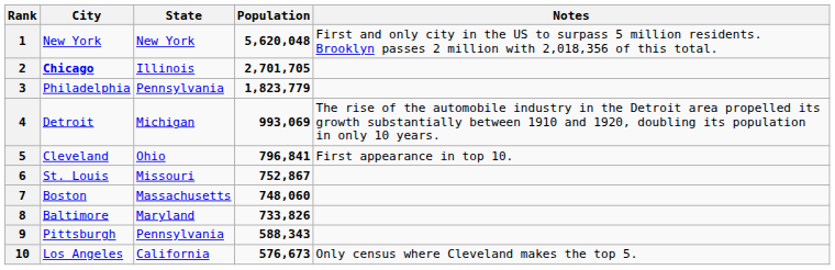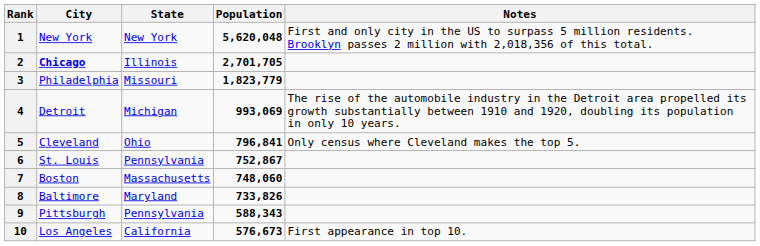 <table class="wikitable plainrowheaders" style="width:100%">
 <tr>
 <th scope="col" style="width:3%;">Rank</th>
 <th scope="col" style="width:9%;">City</th>
 <th scope="col" style="width:9%;">State</th>
 <th scope="col" style="width:9%;">Population</th>
 <th scope="col" style="width:70%;">Notes</th>
 </tr>
 <tr>
 <th scope="row">1</th>
 <td><a href='#'>New York</a></td>
 <td><a href='#'>New York</a></td>
 <td align="right"><strong>5,620,048</strong></td>
 <td>First and only city in the US to surpass 5 million residents. <a href='#'>Brooklyn</a> passes 2 million with 2,018,356 of this total.</td>
 </tr>
 <tr>
 <th scope="row">2</th>
 <td><strong><a href='#'>Chicago</a></strong></td>
 <td><a href='#'>Illinois</a></td>
 <td align="right"><strong>2,701,705</strong></td>
 <td></td>
 </tr>
 <tr>
 <th scope="row">3</th>
 <td><a href='#'>Philadelphia</a></td>
-<td><a href='#'>Pennsylvania</a></td>
+<td><a href='#'>Missouri</a></td>
 <td align="right"><strong>1,823,779</strong></td>
 <td></td>
 </tr>
 <tr>
 <th scope="row">4</th>
 <td><a href='#'>Detroit</a></td>
 <td><a href='#'>Michigan</a></td>
 <td align="right"><strong>993,069</strong></td>
 <td>The rise of the automobile industry in the Detroit area propelled its growth substantially between 1910 and 1920, doubling its population in only 10 years.</td>
 </tr>
 <tr>
 <th scope="row">5</th>
 <td><a href='#'>Cleveland</a></td>
 <td><a href='#'>Ohio</a></td>
 <td align="right"><strong>796,841</strong></td>
-<td>First appearance in top 10.</td>
+<td>Only census where Cleveland makes the top 5.</td>
 </tr>
 <tr>
 <th scope="row">6</th>
 <td><a href='#'>St. Louis</a></td>
-<td><a href='#'>Missouri</a></td>
+<td><a href='#'>Pennsylvania</a></td>
 <td align="right"><strong>752,867</strong></td>
 <td></td>
 </tr>
 <tr>
 <th scope="row">7</th>
 <td><a href='#'>Boston</a></td>
 <td><a href='#'>Massachusetts</a></td>
 <td align="right"><strong>748,060</strong></td>
 <td></td>
 </tr>
 <tr>
 <th scope="row">8</th>
 <td><a href='#'>Baltimore</a></td>
 <td><a href='#'>Maryland</a></td>
 <td align="right"><strong>733,826</strong></td>
 <td></td>
 </tr>
 <tr>
 <th scope="row">9</th>
 <td><a href='#'>Pittsburgh</a></td>
 <td><a href='#'>Pennsylvania</a></td>
 <td align="right"><strong>588,343</strong></td>
 <td></td>
 </tr>
 <tr>
 <th scope="row">10</th>
 <td><a href='#'>Los Angeles</a></td>
 <td><a href='#'>California</a></td>
 <td align="right"><strong>576,673</strong></td>
-<td>Only census where Cleveland makes the top 5.</td>
+<td>First appearance in top 10.</td>
 </tr>
 </table>
